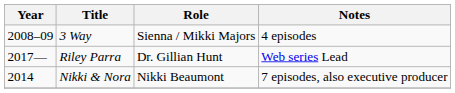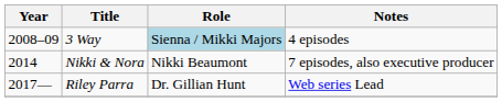 <table class="wikitable sortable">
 <tr>
 <th>Year</th>
 <th>Title</th>
 <th>Role</th>
 <th class="unsortable">Notes</th>
 </tr>
 <tr>
 <td>2008–09</td>
 <td><em>3 Way</em></td>
-<td>Sienna / Mikki Majors</td>
+<td style="background: lightblue;">Sienna / Mikki Majors</td>
 <td>4 episodes</td>
+</tr>
+<tr>
+<td>2014</td>
+<td><em>Nikki & Nora</em></td>
+<td>Nikki Beaumont</td>
+<td>7 episodes, also executive producer</td>
 </tr>
 <tr>
 <td>2017—</td>
 <td><em>Riley Parra</em></td>
 <td>Dr. Gillian Hunt</td>
 <td><a href='#'>Web series</a> Lead</td>
 </tr>
 <tr>
-<td>2014</td>
-<td><em>Nikki & Nora</em></td>
-<td>Nikki Beaumont</td>
-<td>7 episodes, also executive producer</td>
-</tr>
-<tr>
 </tr>
 </table>
